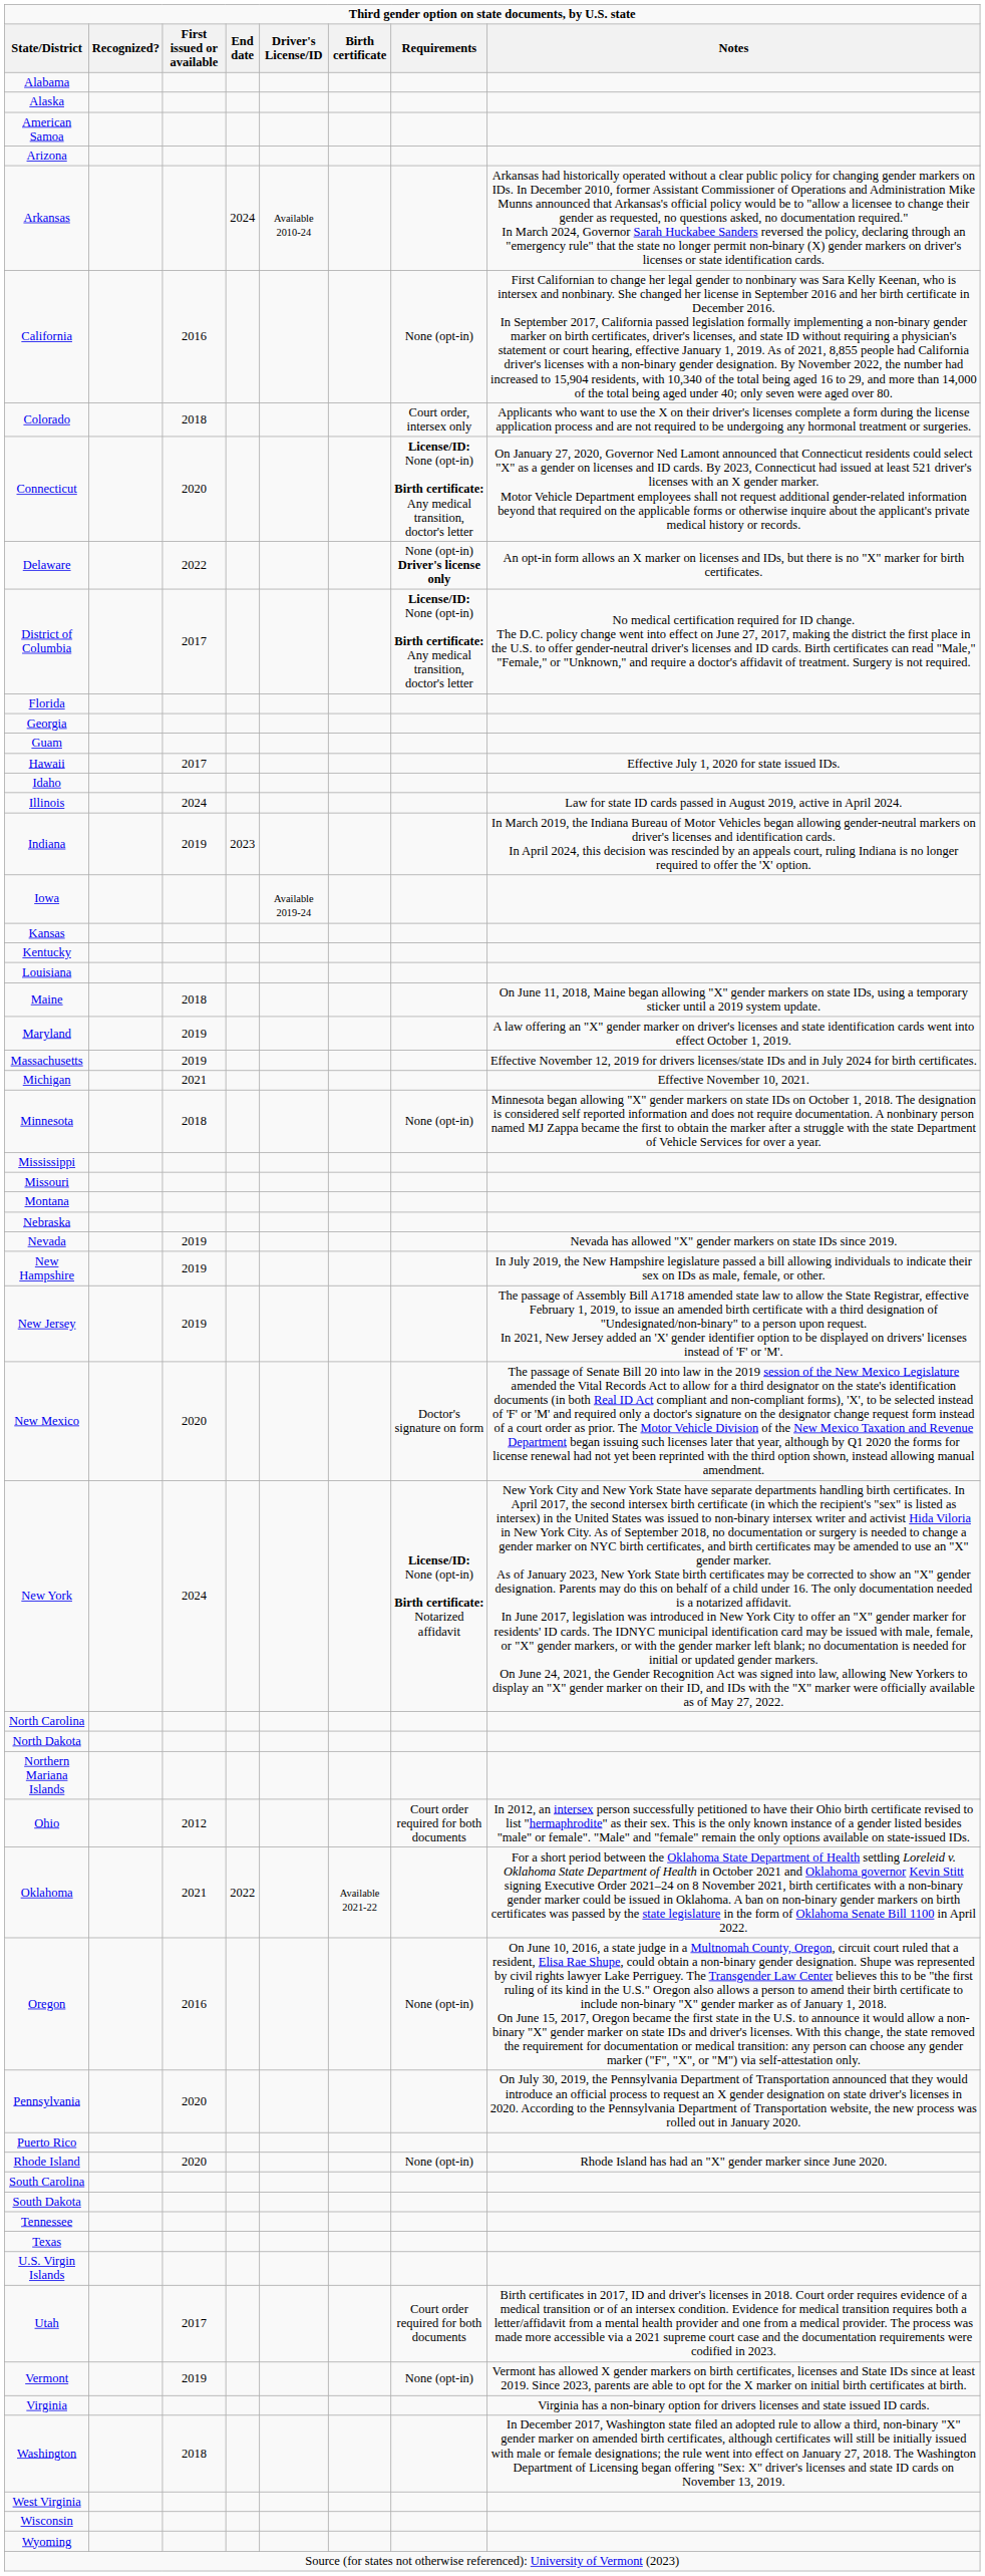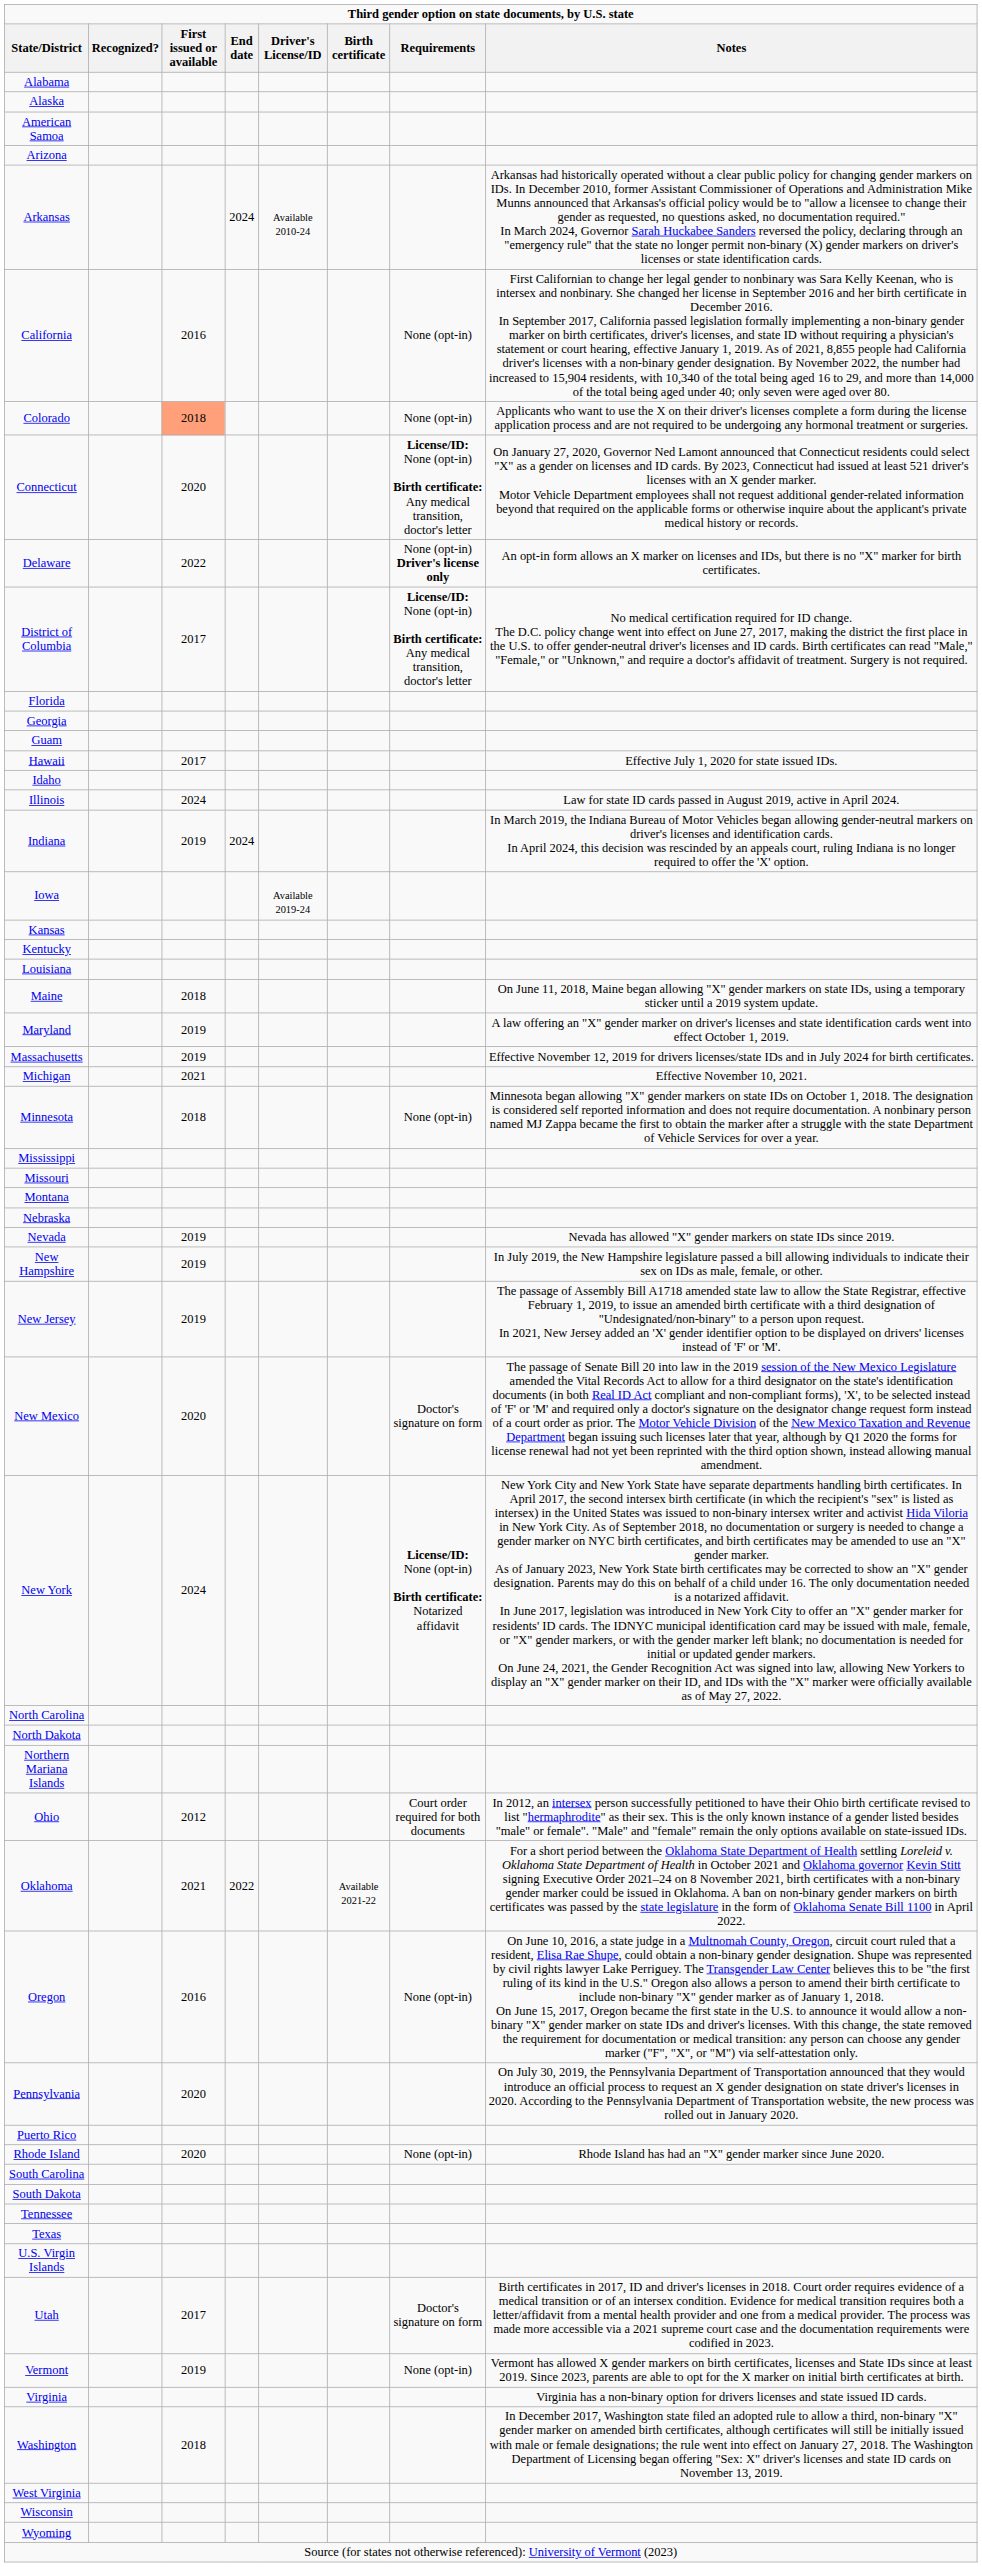 <table class="wikitable sortable" width="auto" style="text-align: center">
 <tr>
 <td colspan="8"><strong>Third gender option on state documents, by U.S. state</strong></td>
 </tr>
 <tr>
 <th>State/District</th>
 <th>Recognized?</th>
 <th>First issued or available</th>
 <th>End date</th>
 <th>Driver's License/ID</th>
 <th>Birth certificate</th>
 <th>Requirements</th>
 <th>Notes</th>
 </tr>
 <tr>
 <td><a href='#'>Alabama</a></td>
 <td></td>
 <td></td>
 <td></td>
 <td></td>
 <td></td>
 <td></td>
 <td></td>
 </tr>
 <tr>
 <td><a href='#'>Alaska</a></td>
 <td></td>
 <td></td>
 <td></td>
 <td></td>
 <td></td>
 <td></td>
 <td></td>
 </tr>
 <tr>
 <td><a href='#'>American Samoa</a></td>
 <td></td>
 <td></td>
 <td></td>
 <td></td>
 <td></td>
 <td></td>
 </tr>
 <tr>
 <td><a href='#'>Arizona</a></td>
 <td></td>
 <td></td>
 <td></td>
 <td></td>
 <td></td>
 <td></td>
 <td></td>
 </tr>
 <tr>
 <td><a href='#'>Arkansas</a></td>
 <td></td>
 <td></td>
 <td>2024</td>
 <td> <br><small> Available 2010-24</small></td>
 <td></td>
 <td></td>
 <td>Arkansas had historically operated without a clear public policy for changing gender markers on IDs. In December 2010, former Assistant Commissioner of Operations and Administration Mike Munns announced that Arkansas's official policy would be to "allow a licensee to change their gender as requested, no questions asked, no documentation required."<br>In March 2024, Governor <a href='#'>Sarah Huckabee Sanders</a> reversed the policy, declaring through an "emergency rule" that the state no longer permit non-binary (X) gender markers on driver's licenses or state identification cards.</td>
 </tr>
 <tr>
 <td><a href='#'>California</a></td>
 <td></td>
 <td>2016</td>
 <td></td>
 <td></td>
 <td></td>
 <td> None (opt-in)</td>
 <td>First Californian to change her legal gender to nonbinary was Sara Kelly Keenan, who is intersex and nonbinary. She changed her license in September 2016 and her birth certificate in December 2016.<br>In September 2017, California passed legislation formally implementing a non-binary gender marker on birth certificates, driver's licenses, and state ID without requiring a physician's statement or court hearing, effective January 1, 2019. As of 2021, 8,855 people had California driver's licenses with a non-binary gender designation. By November 2022, the number had increased to 15,904 residents, with 10,340 of the total being aged 16 to 29, and more than 14,000 of the total being aged under 40; only seven were aged over 80.</td>
 </tr>
 <tr>
 <td><a href='#'>Colorado</a></td>
 <td></td>
-<td>2018</td>
+<td style="background: lightsalmon;">2018</td>
 <td></td>
 <td></td>
 <td></td>
-<td>Court order, intersex only</td>
+<td> None (opt-in)</td>
 <td>Applicants who want to use the X on their driver's licenses complete a form during the license application process and are not required to be undergoing any hormonal treatment or surgeries.<br></td>
 </tr>
 <tr>
 <td><a href='#'>Connecticut</a></td>
 <td></td>
 <td>2020</td>
 <td></td>
 <td></td>
 <td></td>
 <td><strong>License/ID:</strong> <br> None (opt-in) <br><br> <strong>Birth certificate:</strong> <br> Any medical transition, doctor's letter</td>
 <td>On January 27, 2020, Governor Ned Lamont announced that Connecticut residents could select "X" as a gender on licenses and ID cards. By 2023, Connecticut had issued at least 521 driver's licenses with an X gender marker.<br>Motor Vehicle Department employees shall not request additional gender-related information beyond that required on the applicable forms or otherwise inquire about the applicant's private medical history or records.</td>
 </tr>
 <tr>
 <td><a href='#'>Delaware</a></td>
 <td></td>
 <td>2022</td>
 <td></td>
 <td></td>
 <td></td>
 <td>None (opt-in) <br> <strong>Driver's license only</strong></td>
 <td>An opt-in form allows an X marker on licenses and IDs, but there is no "X" marker for birth certificates.</td>
 </tr>
 <tr>
 <td><a href='#'>District of Columbia</a></td>
 <td></td>
 <td>2017</td>
 <td></td>
 <td></td>
 <td></td>
 <td><strong>License/ID:</strong> <br> None (opt-in) <br><br> <strong>Birth certificate:</strong> <br> Any medical transition, doctor's letter</td>
 <td>No medical certification required for ID change.<br>The D.C. policy change went into effect on June 27, 2017, making the district the first place in the U.S. to offer gender-neutral driver's licenses and ID cards. Birth certificates can read "Male," "Female," or "Unknown," and require a doctor's affidavit of treatment. Surgery is not required.</td>
 </tr>
 <tr>
 <td><a href='#'>Florida</a></td>
 <td></td>
 <td></td>
 <td></td>
 <td></td>
 <td></td>
 <td></td>
 <td></td>
 </tr>
 <tr>
 <td><a href='#'>Georgia</a></td>
 <td></td>
 <td></td>
 <td></td>
 <td></td>
 <td></td>
 <td></td>
 <td></td>
 </tr>
 <tr>
 <td><a href='#'>Guam</a></td>
 <td></td>
 <td></td>
 <td></td>
 <td></td>
 <td></td>
 <td></td>
 </tr>
 <tr>
 <td><a href='#'>Hawaii</a></td>
 <td></td>
 <td>2017</td>
 <td></td>
 <td></td>
 <td></td>
 <td></td>
 <td>Effective July 1, 2020 for state issued IDs.</td>
 </tr>
 <tr>
 <td><a href='#'>Idaho</a></td>
 <td></td>
 <td></td>
 <td></td>
 <td></td>
 <td></td>
 <td></td>
 <td></td>
 </tr>
 <tr>
 <td><a href='#'>Illinois</a></td>
 <td></td>
 <td>2024</td>
 <td></td>
 <td></td>
 <td></td>
 <td></td>
 <td>Law for state ID cards passed in August 2019,  active in April 2024.</td>
 </tr>
 <tr>
 <td><a href='#'>Indiana</a></td>
 <td></td>
 <td>2019</td>
-<td>2023</td>
+<td>2024</td>
 <td></td>
 <td></td>
 <td></td>
 <td>In March 2019, the Indiana Bureau of Motor Vehicles began allowing gender-neutral markers on driver's licenses and identification cards.<br>In April 2024, this decision was rescinded by an appeals court, ruling Indiana is no longer required to offer the 'X' option.</td>
 </tr>
 <tr>
 <td><a href='#'>Iowa</a></td>
 <td></td>
 <td></td>
 <td></td>
 <td><br><small>Available 2019-24</small></td>
 <td></td>
 <td></td>
 <td></td>
 </tr>
 <tr>
 <td><a href='#'>Kansas</a></td>
 <td></td>
 <td></td>
 <td></td>
 <td></td>
 <td></td>
 <td></td>
 <td></td>
 </tr>
 <tr>
 <td><a href='#'>Kentucky</a></td>
 <td></td>
 <td></td>
 <td></td>
 <td></td>
 <td></td>
 <td></td>
 <td></td>
 </tr>
 <tr>
 <td><a href='#'>Louisiana</a></td>
 <td></td>
 <td></td>
 <td></td>
 <td></td>
 <td></td>
 <td></td>
 <td></td>
 </tr>
 <tr>
 <td><a href='#'>Maine</a></td>
 <td></td>
 <td>2018</td>
 <td></td>
 <td></td>
 <td></td>
 <td></td>
 <td>On June 11, 2018, Maine began allowing "X" gender markers on state IDs, using a temporary sticker until a 2019 system update.</td>
 </tr>
 <tr>
 <td><a href='#'>Maryland</a></td>
 <td></td>
 <td>2019</td>
 <td></td>
 <td></td>
 <td></td>
 <td></td>
 <td>A law offering an "X" gender marker on driver's licenses and state identification cards went into effect October 1, 2019.</td>
 </tr>
 <tr>
 <td><a href='#'>Massachusetts</a></td>
 <td></td>
 <td>2019</td>
 <td></td>
 <td></td>
 <td></td>
 <td></td>
 <td>Effective November 12, 2019 for drivers licenses/state IDs and in July 2024 for birth certificates.</td>
 </tr>
 <tr>
 <td><a href='#'>Michigan</a></td>
 <td></td>
 <td>2021</td>
 <td></td>
 <td></td>
 <td></td>
 <td></td>
 <td>Effective November 10, 2021.</td>
 </tr>
 <tr>
 <td><a href='#'>Minnesota</a></td>
 <td></td>
 <td>2018</td>
 <td></td>
 <td></td>
 <td></td>
 <td> None (opt-in)</td>
 <td>Minnesota began allowing "X" gender markers on state IDs on October 1, 2018. The designation is considered self reported information and does not require documentation. A nonbinary person named MJ Zappa became the first to obtain the marker after a struggle with the state Department of Vehicle Services for over a year.</td>
 </tr>
 <tr>
 <td><a href='#'>Mississippi</a></td>
 <td></td>
 <td></td>
 <td></td>
 <td></td>
 <td></td>
 <td></td>
 <td></td>
 </tr>
 <tr>
 <td><a href='#'>Missouri</a></td>
 <td></td>
 <td></td>
 <td></td>
 <td></td>
 <td></td>
 <td></td>
 <td></td>
 </tr>
 <tr>
 <td><a href='#'>Montana</a></td>
 <td></td>
 <td></td>
 <td></td>
 <td></td>
 <td></td>
 <td></td>
 <td></td>
 </tr>
 <tr>
 <td><a href='#'>Nebraska</a></td>
 <td></td>
 <td></td>
 <td></td>
 <td></td>
 <td></td>
 <td></td>
 <td></td>
 </tr>
 <tr>
 <td><a href='#'>Nevada</a></td>
 <td></td>
 <td>2019</td>
 <td></td>
 <td></td>
 <td></td>
 <td></td>
 <td>Nevada has allowed "X" gender markers on state IDs since 2019.</td>
 </tr>
 <tr>
 <td><a href='#'>New Hampshire</a></td>
 <td></td>
 <td>2019</td>
 <td></td>
 <td></td>
 <td></td>
 <td></td>
 <td>In July 2019, the New Hampshire legislature passed a bill allowing individuals to indicate their sex on IDs as male, female, or other.</td>
 </tr>
 <tr>
 <td><a href='#'>New Jersey</a></td>
 <td></td>
 <td>2019</td>
 <td></td>
 <td></td>
 <td></td>
 <td></td>
 <td>The passage of Assembly Bill A1718 amended state law to allow the State Registrar, effective February 1, 2019, to issue an amended birth certificate with a third designation of "Undesignated/non-binary" to a person upon request.<br>In 2021, New Jersey added an 'X' gender identifier option to be displayed on drivers' licenses instead of 'F' or 'M'.</td>
 </tr>
 <tr>
 <td><a href='#'>New Mexico</a></td>
 <td></td>
 <td>2020</td>
 <td></td>
 <td></td>
 <td></td>
 <td>Doctor's signature on form</td>
 <td>The passage of Senate Bill 20 into law in the 2019 <a href='#'>session of the New Mexico Legislature</a> amended the Vital Records Act to allow for a third designator on the state's identification documents (in both <a href='#'>Real ID Act</a> compliant and non-compliant forms), 'X', to be selected instead of 'F' or 'M' and required only a doctor's signature on the designator change request form instead of a court order as prior. The <a href='#'>Motor Vehicle Division</a> of the <a href='#'>New Mexico Taxation and Revenue Department</a> began issuing such licenses later that year, although by Q1 2020 the forms for license renewal had not yet been reprinted with the third option shown, instead allowing manual amendment.</td>
 </tr>
 <tr>
 <td><a href='#'>New York</a></td>
 <td></td>
 <td>2024</td>
 <td></td>
 <td></td>
 <td></td>
 <td><strong>License/ID:</strong> <br> None (opt-in) <br><br> <strong>Birth certificate:</strong> <br> Notarized affidavit</td>
 <td>New York City and New York State have separate departments handling birth certificates. In April 2017, the second intersex birth certificate (in which the recipient's "sex" is listed as intersex) in the United States was issued to non-binary intersex writer and activist <a href='#'>Hida Viloria</a> in New York City. As of September 2018, no documentation or surgery is needed to change a gender marker on NYC birth certificates, and birth certificates may be amended to use an "X" gender marker.<br>As of January 2023, New York State birth certificates may be corrected to show an "X" gender designation. Parents may do this on behalf of a child under 16. The only documentation needed is a notarized affidavit.<br>In June 2017, legislation was introduced in New York City to offer an "X" gender marker for residents' ID cards. The IDNYC municipal identification card may be issued with male, female, or "X" gender markers, or with the gender marker left blank; no documentation is needed for initial or updated gender markers.<br>On June 24, 2021, the Gender Recognition Act was signed into law, allowing New Yorkers to display an "X" gender marker on their ID, and IDs with the "X" marker were officially available as of May 27, 2022.</td>
 </tr>
 <tr>
 <td><a href='#'>North Carolina</a></td>
 <td></td>
 <td></td>
 <td></td>
 <td></td>
 <td></td>
 <td></td>
 <td></td>
 </tr>
 <tr>
 <td><a href='#'>North Dakota</a></td>
 <td></td>
 <td></td>
 <td></td>
 <td></td>
 <td></td>
 <td></td>
 <td></td>
 </tr>
 <tr>
 <td><a href='#'>Northern Mariana Islands</a></td>
 <td></td>
 <td></td>
 <td></td>
 <td></td>
 <td></td>
 <td></td>
 </tr>
 <tr>
 <td><a href='#'>Ohio</a></td>
 <td></td>
 <td>2012</td>
 <td></td>
 <td></td>
 <td></td>
 <td>Court order required for both documents</td>
 <td>In 2012, an <a href='#'>intersex</a> person successfully petitioned to have their Ohio birth certificate revised to list "<a href='#'>hermaphrodite</a>" as their sex. This is the only known instance of a gender listed besides "male" or female". "Male" and "female" remain the only options available on state-issued IDs.</td>
 </tr>
 <tr>
 <td><a href='#'>Oklahoma</a></td>
 <td></td>
 <td>2021</td>
 <td>2022</td>
 <td></td>
 <td><br><small>Available 2021-22</small></td>
 <td></td>
 <td>For a short period between the <a href='#'>Oklahoma State Department of Health</a> settling <em>Loreleid v. Oklahoma State Department of Health</em> in October 2021 and <a href='#'>Oklahoma governor</a> <a href='#'>Kevin Stitt</a> signing Executive Order 2021–24 on 8 November 2021, birth certificates with a non-binary gender marker could be issued in Oklahoma. A ban on non-binary gender markers on birth certificates was passed by the <a href='#'>state legislature</a> in the form of <a href='#'>Oklahoma Senate Bill 1100</a> in April 2022.</td>
 </tr>
 <tr>
 <td><a href='#'>Oregon</a></td>
 <td></td>
 <td>2016</td>
 <td></td>
 <td></td>
 <td></td>
 <td> None (opt-in)</td>
 <td>On June 10, 2016, a state judge in a <a href='#'>Multnomah County, Oregon</a>, circuit court ruled that a resident, <a href='#'>Elisa Rae Shupe</a>, could obtain a non-binary gender designation. Shupe was represented by civil rights lawyer Lake Perriguey. The <a href='#'>Transgender Law Center</a> believes this to be "the first ruling of its kind in the U.S." Oregon also allows a person to amend their birth certificate to include non-binary "X" gender marker as of January 1, 2018.<br>On June 15, 2017, Oregon became the first state in the U.S. to announce it would allow a non-binary "X" gender marker on state IDs and driver's licenses. With this change, the state removed the requirement for documentation or medical transition: any person can choose any gender marker ("F", "X", or "M") via self-attestation only.</td>
 </tr>
 <tr>
 <td><a href='#'>Pennsylvania</a></td>
 <td></td>
 <td>2020</td>
 <td></td>
 <td></td>
 <td></td>
 <td></td>
 <td>On July 30, 2019, the Pennsylvania Department of Transportation announced that they would introduce an official process to request an X gender designation on state driver's licenses in 2020. According to the Pennsylvania Department of Transportation website, the new process was rolled out in January 2020.</td>
 </tr>
 <tr>
 <td><a href='#'>Puerto Rico</a></td>
 <td></td>
 <td></td>
 <td></td>
 <td></td>
 <td></td>
 <td></td>
 </tr>
 <tr>
 <td><a href='#'>Rhode Island</a></td>
 <td></td>
 <td>2020</td>
 <td></td>
 <td></td>
 <td></td>
 <td> None (opt-in)</td>
 <td>Rhode Island has had an "X" gender marker since June 2020.</td>
 </tr>
 <tr>
 <td><a href='#'>South Carolina</a></td>
 <td></td>
 <td></td>
 <td></td>
 <td></td>
 <td></td>
 <td></td>
 <td></td>
 </tr>
 <tr>
 <td><a href='#'>South Dakota</a></td>
 <td></td>
 <td></td>
 <td></td>
 <td></td>
 <td></td>
 <td></td>
 <td></td>
 </tr>
 <tr>
 <td><a href='#'>Tennessee</a></td>
 <td></td>
 <td></td>
 <td></td>
 <td></td>
 <td></td>
 <td></td>
 <td></td>
 </tr>
 <tr>
 <td><a href='#'>Texas</a></td>
 <td></td>
 <td></td>
 <td></td>
 <td></td>
 <td></td>
 <td></td>
 <td></td>
 </tr>
 <tr>
 <td><a href='#'>U.S. Virgin Islands</a></td>
 <td></td>
 <td></td>
 <td></td>
 <td></td>
 <td></td>
 <td></td>
 <td></td>
 </tr>
 <tr>
 <td><a href='#'>Utah</a></td>
 <td></td>
 <td>2017</td>
 <td></td>
 <td></td>
 <td></td>
-<td>Court order required for both documents</td>
+<td>Doctor's signature on form</td>
 <td>Birth certificates in 2017, ID and driver's licenses in 2018. Court order requires evidence of a medical transition or of an intersex condition. Evidence for medical transition requires both a letter/affidavit from a mental health provider and one from a medical provider. The process was made more accessible via a 2021 supreme court case and the documentation requirements were codified in 2023.</td>
 </tr>
 <tr>
 <td><a href='#'>Vermont</a></td>
 <td></td>
 <td>2019</td>
 <td></td>
 <td></td>
 <td></td>
 <td> None (opt-in)</td>
 <td>Vermont has allowed X gender markers on birth certificates, licenses and State IDs since at least 2019. Since 2023, parents are able to opt for the X marker on initial birth certificates at birth.</td>
 </tr>
 <tr>
 <td><a href='#'>Virginia</a></td>
 <td></td>
 <td></td>
 <td></td>
 <td></td>
 <td></td>
 <td></td>
 <td>Virginia has a non-binary option for drivers licenses and state issued ID cards.</td>
 </tr>
 <tr>
 <td><a href='#'>Washington</a></td>
 <td></td>
 <td>2018</td>
 <td></td>
 <td></td>
 <td></td>
 <td></td>
 <td>In December 2017, Washington state filed an adopted rule to allow a third, non-binary "X" gender marker on amended birth certificates, although certificates will still be initially issued with male or female designations; the rule went into effect on January 27, 2018. The Washington Department of Licensing began offering "Sex: X" driver's licenses and state ID cards on November 13, 2019.</td>
 </tr>
 <tr>
 <td><a href='#'>West Virginia</a></td>
 <td></td>
 <td></td>
 <td></td>
 <td></td>
 <td></td>
 <td></td>
 <td></td>
 </tr>
 <tr>
 <td><a href='#'>Wisconsin</a></td>
 <td></td>
 <td></td>
 <td></td>
 <td></td>
 <td></td>
 <td></td>
 <td></td>
 </tr>
 <tr>
 <td><a href='#'>Wyoming</a></td>
 <td></td>
 <td></td>
 <td></td>
 <td></td>
 <td></td>
 <td></td>
 <td></td>
 </tr>
 <tr>
 <td colspan="8">Source (for states not otherwise referenced): <a href='#'>University of Vermont</a> (2023)</td>
 </tr>
 </table>
